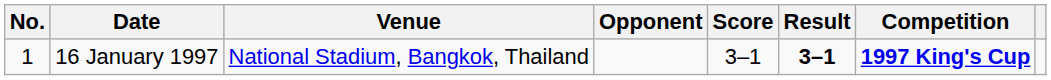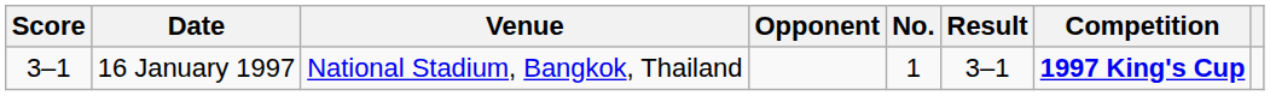 <table class="wikitable sortable">
 <tr>
-<th scope="col">No.</th>
+<th scope="col">Score</th>
 <th scope="col">Date</th>
 <th scope="col">Venue</th>
 <th scope="col">Opponent</th>
-<th scope="col">Score</th>
+<th scope="col">No.</th>
 <th scope="col">Result</th>
 <th scope="col">Competition</th>
 <th scope="col" class="unsortable"></th>
 </tr>
 <tr>
-<td align="center">1</td>
+<td align="center">3–1</td>
 <td>16 January 1997</td>
 <td><a href='#'>National Stadium</a>, <a href='#'>Bangkok</a>, Thailand</td>
 <td></td>
+<td align="center">1</td>
 <td align="center">3–1</td>
-<td align="center"><strong>3–1</strong></td>
 <td><strong><a href='#'>1997 King's Cup</a></strong></td>
 <td></td>
 </tr>
 </table>
